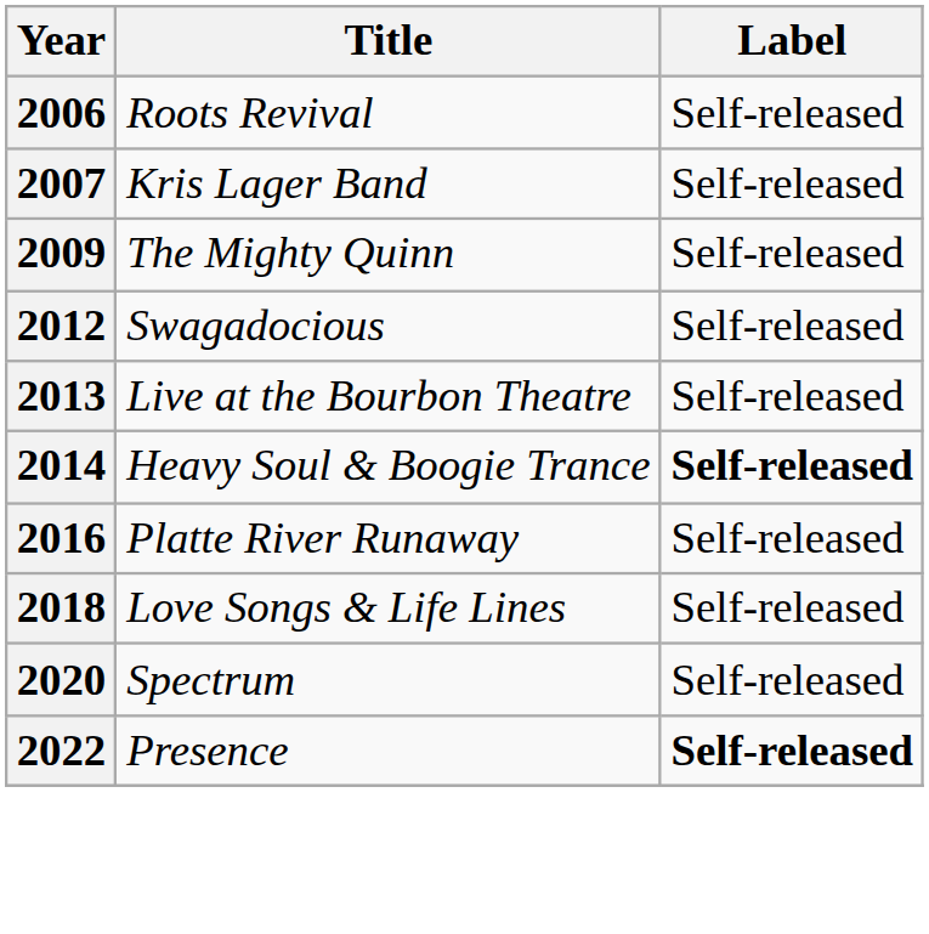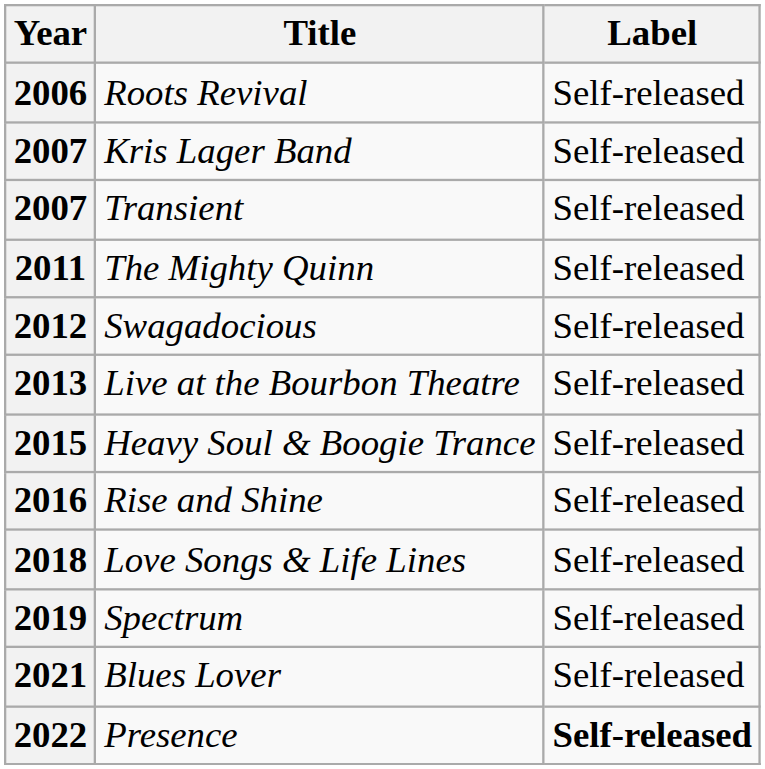 <table class="sortable wikitable">
 <tr>
 <th>Year</th>
 <th>Title</th>
 <th>Label</th>
 </tr>
 <tr>
 <th>2006</th>
 <td><em>Roots Revival</em></td>
 <td>Self-released</td>
 </tr>
 <tr>
 <th>2007</th>
 <td><em>Kris Lager Band</em></td>
 <td>Self-released</td>
 </tr>
 <tr>
-<th>2009</th>
+<th>2007</th>
+<td><em>Transient</em></td>
+<td>Self-released</td>
+</tr>
+<tr>
+<th>2011</th>
 <td><em>The Mighty Quinn</em></td>
 <td>Self-released</td>
 </tr>
 <tr>
 <th>2012</th>
 <td><em>Swagadocious</em></td>
 <td>Self-released</td>
 </tr>
 <tr>
 <th>2013</th>
 <td><em>Live at the Bourbon Theatre</em></td>
 <td>Self-released</td>
 </tr>
 <tr>
-<th>2014</th>
+<th>2015</th>
 <td><em>Heavy Soul & Boogie Trance</em></td>
-<td><strong>Self-released</strong></td>
+<td>Self-released</td>
 </tr>
 <tr>
 <th>2016</th>
-<td><em>Platte River Runaway</em></td>
+<td><em>Rise and Shine</em></td>
 <td>Self-released</td>
 </tr>
 <tr>
 <th>2018</th>
 <td><em>Love Songs & Life Lines</em></td>
 <td>Self-released</td>
 </tr>
 <tr>
-<th>2020</th>
+<th>2019</th>
 <td><em>Spectrum</em></td>
+<td>Self-released</td>
+</tr>
+<tr>
+<th>2021</th>
+<td><em>Blues Lover</em></td>
 <td>Self-released</td>
 </tr>
 <tr>
 <th>2022</th>
 <td><em>Presence</em></td>
 <td><strong>Self-released</strong></td>
 </tr>
 <tr>
 </tr>
 </table>
